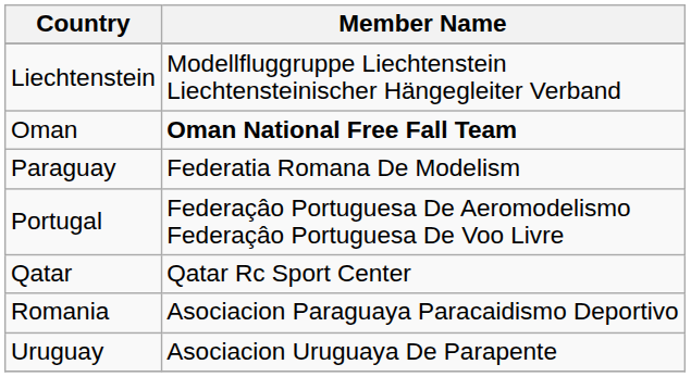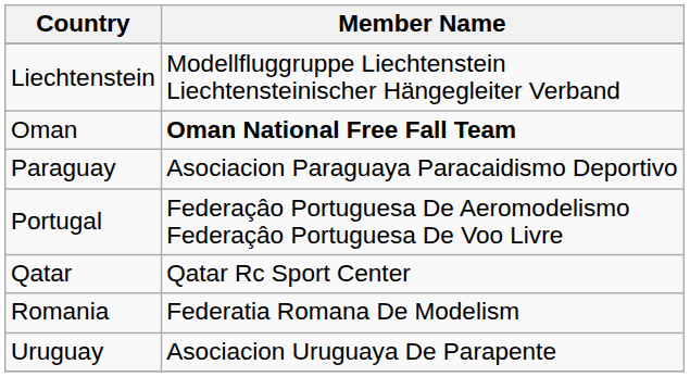 <table class="wikitable">
 <tr>
 <th>Country</th>
 <th>Member Name</th>
 </tr>
 <tr>
 </tr>
 <tr>
 <td>Liechtenstein</td>
 <td>Modellfluggruppe Liechtenstein<br>Liechtensteinischer Hängegleiter Verband</td>
 </tr>
 <tr>
 <td>Oman</td>
 <td><strong>Oman National Free Fall Team</strong></td>
 </tr>
 <tr>
 <td>Paraguay</td>
-<td>Federatia Romana De Modelism</td>
+<td>Asociacion Paraguaya Paracaidismo Deportivo</td>
 </tr>
 <tr>
 <td>Portugal</td>
 <td>Federaçâo Portuguesa De Aeromodelismo<br>Federaçâo Portuguesa De Voo Livre</td>
 </tr>
 <tr>
 <td>Qatar</td>
 <td>Qatar Rc Sport Center</td>
 </tr>
 <tr>
 <td>Romania</td>
-<td>Asociacion Paraguaya Paracaidismo Deportivo</td>
+<td>Federatia Romana De Modelism</td>
 </tr>
 <tr>
 <td>Uruguay</td>
 <td>Asociacion Uruguaya De Parapente</td>
 </tr>
 <tr>
 </tr>
 </table>
